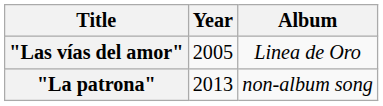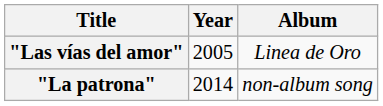 <table class="wikitable plainrowheaders" style="text-align:center;">
 <tr>
 <th>Title</th>
 <th>Year</th>
 <th>Album</th>
 </tr>
 <tr>
 <th scope="row">"Las vías del amor"</th>
 <td>2005</td>
 <td><em>Linea de Oro</em></td>
 </tr>
 <tr>
 <th scope="row">"La patrona"</th>
-<td>2013</td>
+<td>2014</td>
 <td><em>non-album song</em></td>
 </tr>
 </table>
